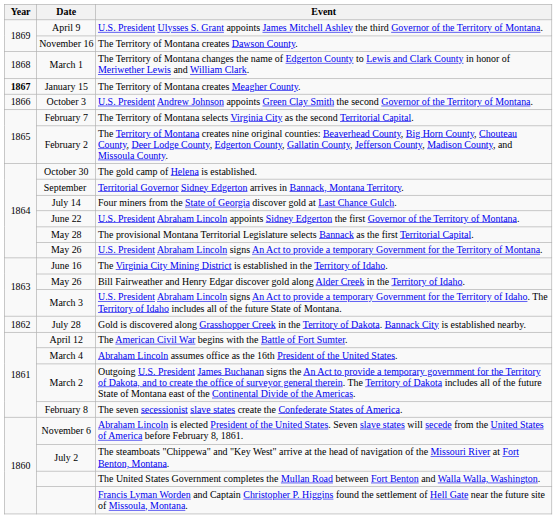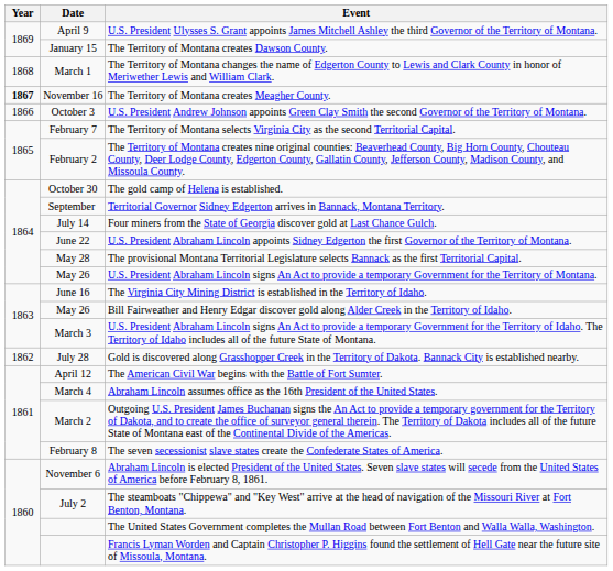 <table class="wikitable" style="width:100%;">
 <tr>
 <th style="width:6%">Year</th>
 <th style="width:8%">Date</th>
 <th style="width:86%">Event</th>
 </tr>
 <tr>
 <td align=center rowspan=2>1869</td>
 <td align=center>April 9</td>
 <td><a href='#'>U.S. President</a> <a href='#'>Ulysses S. Grant</a> appoints <a href='#'>James Mitchell Ashley</a> the third <a href='#'>Governor of the Territory of Montana</a>.</td>
 </tr>
 <tr>
-<td align=center>November 16</td>
+<td align=center>January 15</td>
 <td>The Territory of Montana creates <a href='#'>Dawson County</a>.</td>
 </tr>
 <tr>
 <td align=center rowspan=1>1868</td>
 <td align=center>March 1</td>
 <td>The Territory of Montana changes the name of  <a href='#'>Edgerton County</a> to <a href='#'>Lewis and Clark County</a> in honor of <a href='#'>Meriwether Lewis</a> and <a href='#'>William Clark</a>.</td>
 </tr>
 <tr>
 <td align=center rowspan=1><strong>1867</strong></td>
-<td align=center>January 15</td>
+<td align=center>November 16</td>
 <td>The Territory of Montana creates <a href='#'>Meagher County</a>.</td>
 </tr>
 <tr>
 <td align=center rowspan=1>1866</td>
 <td align=center>October 3</td>
 <td><a href='#'>U.S. President</a> <a href='#'>Andrew Johnson</a> appoints <a href='#'>Green Clay Smith</a> the second <a href='#'>Governor of the Territory of Montana</a>.</td>
 </tr>
 <tr>
 <td align=center rowspan=2>1865</td>
 <td align=center>February 7</td>
 <td>The Territory of Montana selects <a href='#'>Virginia City</a> as the second <a href='#'>Territorial Capital</a>.</td>
 </tr>
 <tr>
 <td align=center>February 2</td>
 <td>The <a href='#'>Territory of Montana</a> creates nine original counties: <a href='#'>Beaverhead County</a>, <a href='#'>Big Horn County</a>, <a href='#'>Chouteau County</a>, <a href='#'>Deer Lodge County</a>, <a href='#'>Edgerton County</a>, <a href='#'>Gallatin County</a>, <a href='#'>Jefferson County</a>, <a href='#'>Madison County</a>, and <a href='#'>Missoula County</a>.</td>
 </tr>
 <tr>
 <td align=center rowspan=6>1864</td>
 <td align=center>October 30</td>
 <td>The gold camp of <a href='#'>Helena</a> is established.</td>
 </tr>
 <tr>
 <td align=center>September </td>
 <td><a href='#'>Territorial Governor</a> <a href='#'>Sidney Edgerton</a> arrives in <a href='#'>Bannack, Montana Territory</a>.</td>
 </tr>
 <tr>
 <td align=center>July 14</td>
 <td>Four miners from the <a href='#'>State of Georgia</a> discover gold at <a href='#'>Last Chance Gulch</a>.</td>
 </tr>
 <tr>
 <td align=center>June 22</td>
 <td><a href='#'>U.S. President</a> <a href='#'>Abraham Lincoln</a> appoints <a href='#'>Sidney Edgerton</a> the first <a href='#'>Governor of the Territory of Montana</a>.</td>
 </tr>
 <tr>
 <td align=center>May 28</td>
 <td>The provisional Montana Territorial Legislature selects <a href='#'>Bannack</a> as the first <a href='#'>Territorial Capital</a>.</td>
 </tr>
 <tr>
 <td align=center>May 26</td>
 <td><a href='#'>U.S. President</a> <a href='#'>Abraham Lincoln</a> signs <a href='#'>An Act to provide a temporary Government for the Territory of Montana</a>.</td>
 </tr>
 <tr>
 <td align=center rowspan=3>1863</td>
 <td align=center>June 16</td>
 <td>The <a href='#'>Virginia City Mining District</a> is established in the <a href='#'>Territory of Idaho</a>.</td>
 </tr>
 <tr>
 <td align=center>May 26</td>
 <td>Bill Fairweather and Henry Edgar discover gold along <a href='#'>Alder Creek</a> in the <a href='#'>Territory of Idaho</a>.</td>
 </tr>
 <tr>
 <td align=center>March 3</td>
 <td><a href='#'>U.S. President</a> <a href='#'>Abraham Lincoln</a> signs <a href='#'>An Act to provide a temporary Government for the Territory of Idaho</a>.  The <a href='#'>Territory of Idaho</a> includes all of the future State of Montana.</td>
 </tr>
 <tr>
 <td align=center rowspan=1>1862</td>
 <td align=center>July 28</td>
 <td>Gold is discovered along <a href='#'>Grasshopper Creek</a> in the <a href='#'>Territory of Dakota</a>. <a href='#'>Bannack City</a> is established nearby.</td>
 </tr>
 <tr>
 <td align=center rowspan=4>1861</td>
 <td align=center>April 12</td>
 <td>The <a href='#'>American Civil War</a> begins with the <a href='#'>Battle of Fort Sumter</a>.</td>
 </tr>
 <tr>
 <td align=center>March 4</td>
 <td><a href='#'>Abraham Lincoln</a> assumes office as the 16th <a href='#'>President of the United States</a>.</td>
 </tr>
 <tr>
 <td align=center>March 2</td>
 <td>Outgoing <a href='#'>U.S. President</a> <a href='#'>James Buchanan</a> signs the <a href='#'>An Act to provide a temporary government for the Territory of Dakota, and to create the office of surveyor general therein</a>.  The <a href='#'>Territory of Dakota</a> includes all of the future State of Montana east of the <a href='#'>Continental Divide of the Americas</a>.</td>
 </tr>
 <tr>
 <td align=center>February 8</td>
 <td>The seven <a href='#'>secessionist</a> <a href='#'>slave states</a> create the <a href='#'>Confederate States of America</a>.</td>
 </tr>
 <tr>
 <td align=center rowspan=4>1860</td>
 <td align=center>November 6</td>
 <td><a href='#'>Abraham Lincoln</a> is elected <a href='#'>President of the United States</a>.  Seven <a href='#'>slave states</a> will <a href='#'>secede</a> from the <a href='#'>United States of America</a> before February 8, 1861.</td>
 </tr>
 <tr>
 <td align=center>July 2</td>
 <td>The steamboats "Chippewa" and "Key West" arrive at the head of navigation of the <a href='#'>Missouri River</a> at <a href='#'>Fort Benton, Montana</a>.</td>
 </tr>
 <tr>
 <td align=center> </td>
 <td>The United States Government completes the <a href='#'>Mullan Road</a> between <a href='#'>Fort Benton</a> and <a href='#'>Walla Walla, Washington</a>.</td>
 </tr>
 <tr>
 <td align=center> </td>
 <td><a href='#'>Francis Lyman Worden</a> and Captain <a href='#'>Christopher P. Higgins</a> found the settlement of <a href='#'>Hell Gate</a> near the future site of <a href='#'>Missoula, Montana</a>.</td>
 </tr>
 </table>
